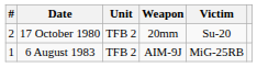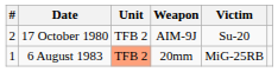 <table style="text-align:center; margin-left:2em;"  class="wikitable">
 <tr>
 <th>#</th>
 <th>Date</th>
 <th>Unit</th>
 <th>Weapon</th>
 <th>Victim</th>
 <th></th>
 </tr>
 <tr>
 <td>2</td>
 <td>17 October 1980</td>
 <td>TFB 2</td>
-<td>20mm</td>
+<td>AIM-9J</td>
 <td>Su-20</td>
 <td></td>
 </tr>
 <tr>
 <td>1</td>
 <td>6 August 1983</td>
-<td>TFB 2</td>
-<td>AIM-9J</td>
+<td style="background: lightsalmon;">TFB 2</td>
+<td>20mm</td>
 <td>MiG-25RB</td>
 <td></td>
 </tr>
 </table>
